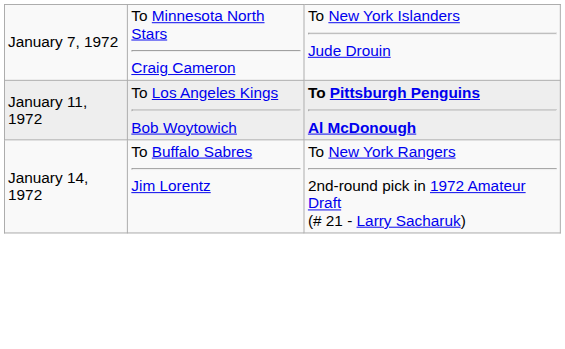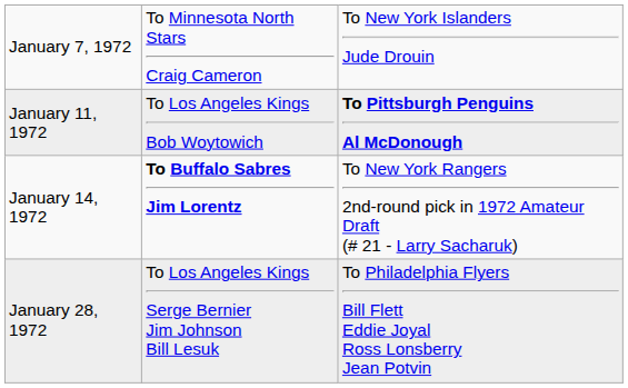 <table class="wikitable" style="border:1px solid #999; width:580px;">
 <tr>
 <td>January 7, 1972</td>
 <td valign="top">To <a href='#'>Minnesota North Stars</a><hr><a href='#'>Craig Cameron</a></td>
 <td valign="top">To <a href='#'>New York Islanders</a><hr><a href='#'>Jude Drouin</a></td>
 </tr>
 <tr bgcolor="#eeeeee">
 <td>January 11, 1972</td>
 <td valign="top">To <a href='#'>Los Angeles Kings</a><hr><a href='#'>Bob Woytowich</a></td>
 <td valign="top"><strong>To <a href='#'>Pittsburgh Penguins</a><hr><a href='#'>Al McDonough</a></strong></td>
 </tr>
 <tr>
 <td>January 14, 1972</td>
-<td valign="top">To <a href='#'>Buffalo Sabres</a><hr><a href='#'>Jim Lorentz</a></td>
+<td valign="top"><strong>To <a href='#'>Buffalo Sabres</a><hr><a href='#'>Jim Lorentz</a></strong></td>
 <td valign="top">To <a href='#'>New York Rangers</a><hr>2nd-round pick in <a href='#'>1972 Amateur Draft</a><br>(# 21 - <a href='#'>Larry Sacharuk</a>)</td>
 </tr>
+<tr bgcolor="#eeeeee">
+<td>January 28, 1972</td>
+<td valign="top">To <a href='#'>Los Angeles Kings</a><hr><a href='#'>Serge Bernier</a><br><a href='#'>Jim Johnson</a><br><a href='#'>Bill Lesuk</a></td>
+<td valign="top">To <a href='#'>Philadelphia Flyers</a><hr><a href='#'>Bill Flett</a><br><a href='#'>Eddie Joyal</a><br><a href='#'>Ross Lonsberry</a><br><a href='#'>Jean Potvin</a></td>
+</tr>
 </table>
